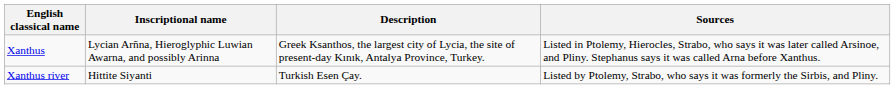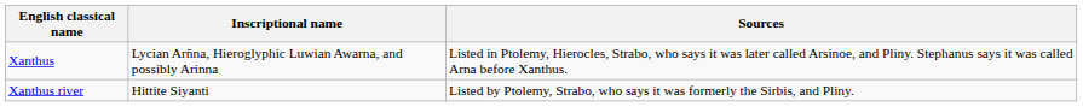 <table class="wikitable sortable">
 <tr>
 <th>English classical name</th>
 <th>Inscriptional name</th>
-<th>Description</th>
 <th>Sources</th>
 </tr>
 <tr>
 <td><a href='#'>Xanthus</a></td>
 <td>Lycian Arñna, Hieroglyphic Luwian Awarna, and possibly Arinna</td>
-<td>Greek Ksanthos, the largest city of Lycia, the site of present-day Kınık, Antalya Province, Turkey.</td>
 <td>Listed in Ptolemy, Hierocles, Strabo, who says it was later called Arsinoe, and Pliny. Stephanus says it was called Arna before Xanthus.</td>
 </tr>
 <tr>
 <td><a href='#'>Xanthus river</a></td>
 <td>Hittite Siyanti</td>
-<td>Turkish Esen Çay.</td>
 <td>Listed by Ptolemy, Strabo, who says it was formerly the Sirbis, and Pliny.</td>
 </tr>
 </table>
